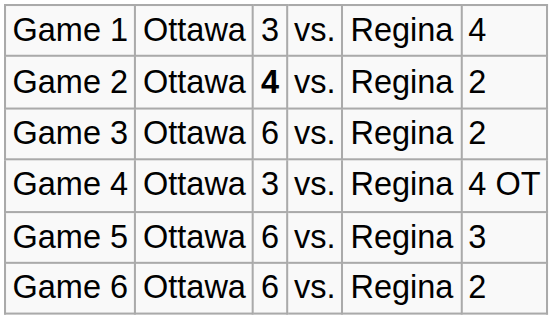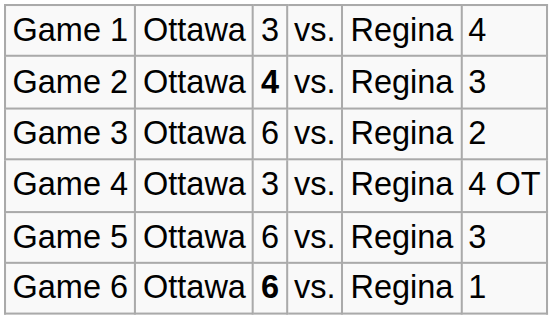 <table class="wikitable">
 <tr>
 <td>Game 1</td>
 <td>Ottawa</td>
 <td>3</td>
 <td>vs.</td>
 <td>Regina</td>
 <td>4</td>
 </tr>
 <tr>
 <td>Game 2</td>
 <td>Ottawa</td>
 <td><strong>4</strong></td>
 <td>vs.</td>
 <td>Regina</td>
-<td>2</td>
+<td>3</td>
 </tr>
 <tr>
 <td>Game 3</td>
 <td>Ottawa</td>
 <td>6</td>
 <td>vs.</td>
 <td>Regina</td>
 <td>2</td>
 </tr>
 <tr>
 <td>Game 4</td>
 <td>Ottawa</td>
 <td>3</td>
 <td>vs.</td>
 <td>Regina</td>
 <td>4 OT</td>
 </tr>
 <tr>
 <td>Game 5</td>
 <td>Ottawa</td>
 <td>6</td>
 <td>vs.</td>
 <td>Regina</td>
 <td>3</td>
 </tr>
 <tr>
 <td>Game 6</td>
 <td>Ottawa</td>
-<td>6</td>
+<td><strong>6</strong></td>
 <td>vs.</td>
 <td>Regina</td>
-<td>2</td>
+<td>1</td>
 </tr>
 </table>
